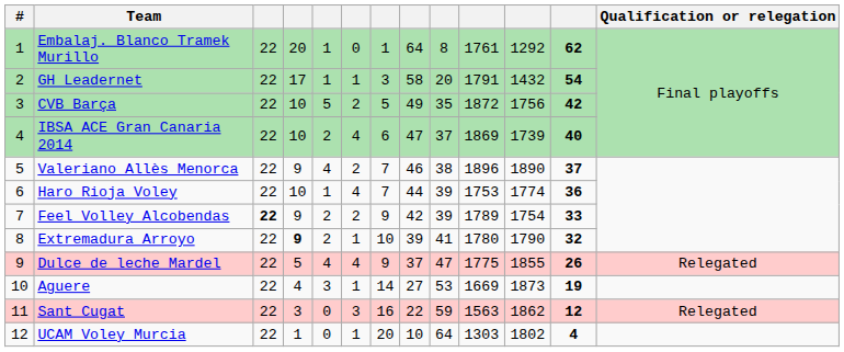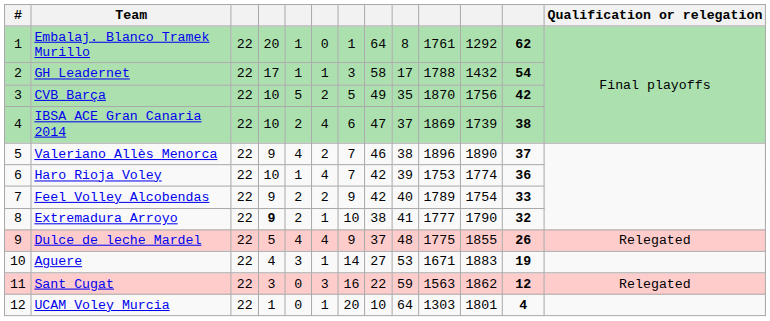 <table class="wikitable" style="text-align:center;">
 <tr>
 <th width=20>#</th>
 <th width=190>Team</th>
 <th width=20></th>
 <th width=20></th>
 <th width=20></th>
 <th width=20></th>
 <th width=20></th>
 <th width=20></th>
 <th width=20></th>
 <th width=35></th>
 <th width=35></th>
 <th width=35></th>
 <th>Qualification or relegation</th>
 </tr>
 <tr style="background: #ACE1AF">
 <td>1</td>
 <td align=left><a href='#'>Embalaj. Blanco Tramek Murillo</a></td>
 <td>22</td>
 <td>20</td>
 <td>1</td>
 <td>0</td>
 <td>1</td>
 <td>64</td>
 <td>8</td>
 <td>1761</td>
 <td>1292</td>
 <td><strong>62</strong></td>
 <td rowspan=4>Final playoffs</td>
 </tr>
 <tr style="background: #ACE1AF">
 <td>2</td>
 <td align=left><a href='#'>GH Leadernet</a></td>
 <td>22</td>
 <td>17</td>
 <td>1</td>
 <td>1</td>
 <td>3</td>
 <td>58</td>
-<td>20</td>
-<td>1791</td>
+<td>17</td>
+<td>1788</td>
 <td>1432</td>
 <td><strong>54</strong></td>
 </tr>
 <tr style="background: #ACE1AF">
 <td>3</td>
 <td align=left><a href='#'>CVB Barça</a></td>
 <td>22</td>
 <td>10</td>
 <td>5</td>
 <td>2</td>
 <td>5</td>
 <td>49</td>
 <td>35</td>
-<td>1872</td>
+<td>1870</td>
 <td>1756</td>
 <td><strong>42</strong></td>
 </tr>
 <tr style="background: #ACE1AF">
 <td>4</td>
 <td align=left><a href='#'>IBSA ACE Gran Canaria 2014</a></td>
 <td>22</td>
 <td>10</td>
 <td>2</td>
 <td>4</td>
 <td>6</td>
 <td>47</td>
 <td>37</td>
 <td>1869</td>
 <td>1739</td>
-<td><strong>40</strong></td>
+<td><strong>38</strong></td>
 </tr>
 <tr>
 <td>5</td>
 <td align=left><a href='#'>Valeriano Allès Menorca</a></td>
 <td>22</td>
 <td>9</td>
 <td>4</td>
 <td>2</td>
 <td>7</td>
 <td>46</td>
 <td>38</td>
 <td>1896</td>
 <td>1890</td>
 <td><strong>37</strong></td>
 </tr>
 <tr>
 <td>6</td>
 <td align=left><a href='#'>Haro Rioja Voley</a></td>
 <td>22</td>
 <td>10</td>
 <td>1</td>
 <td>4</td>
 <td>7</td>
-<td>44</td>
+<td>42</td>
 <td>39</td>
 <td>1753</td>
 <td>1774</td>
 <td><strong>36</strong></td>
 </tr>
 <tr>
 <td>7</td>
 <td align=left><a href='#'>Feel Volley Alcobendas</a></td>
-<td><strong>22</strong></td>
+<td>22</td>
 <td>9</td>
 <td>2</td>
 <td>2</td>
 <td>9</td>
 <td>42</td>
-<td>39</td>
+<td>40</td>
 <td>1789</td>
 <td>1754</td>
 <td><strong>33</strong></td>
 </tr>
 <tr>
 <td>8</td>
 <td align=left><a href='#'>Extremadura Arroyo</a></td>
 <td>22</td>
 <td><strong>9</strong></td>
 <td>2</td>
 <td>1</td>
 <td>10</td>
-<td>39</td>
+<td>38</td>
 <td>41</td>
-<td>1780</td>
+<td>1777</td>
 <td>1790</td>
 <td><strong>32</strong></td>
 </tr>
 <tr style="background: #FFCCCC;">
 <td>9</td>
 <td align=left><a href='#'>Dulce de leche Mardel</a></td>
 <td>22</td>
 <td>5</td>
 <td>4</td>
 <td>4</td>
 <td>9</td>
 <td>37</td>
-<td>47</td>
+<td>48</td>
 <td>1775</td>
 <td>1855</td>
 <td><strong>26</strong></td>
 <td rowspan=1>Relegated</td>
 </tr>
 <tr>
 <td>10</td>
 <td align=left><a href='#'>Aguere</a></td>
 <td>22</td>
 <td>4</td>
 <td>3</td>
 <td>1</td>
 <td>14</td>
 <td>27</td>
 <td>53</td>
-<td>1669</td>
-<td>1873</td>
+<td>1671</td>
+<td>1883</td>
 <td><strong>19</strong></td>
 </tr>
 <tr style="background: #FFCCCC;">
 <td>11</td>
 <td align=left><a href='#'>Sant Cugat</a></td>
 <td>22</td>
 <td>3</td>
 <td>0</td>
 <td>3</td>
 <td>16</td>
 <td>22</td>
 <td>59</td>
 <td>1563</td>
 <td>1862</td>
 <td><strong>12</strong></td>
 <td rowspan=1>Relegated</td>
 </tr>
 <tr>
 <td>12</td>
 <td align=left><a href='#'>UCAM Voley Murcia</a></td>
 <td>22</td>
 <td>1</td>
 <td>0</td>
 <td>1</td>
 <td>20</td>
 <td>10</td>
 <td>64</td>
 <td>1303</td>
-<td>1802</td>
+<td>1801</td>
 <td><strong>4</strong></td>
 </tr>
 </table>
